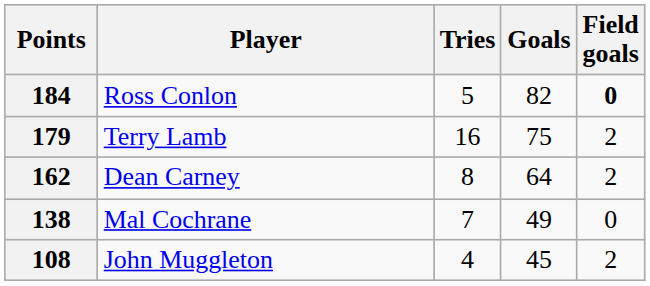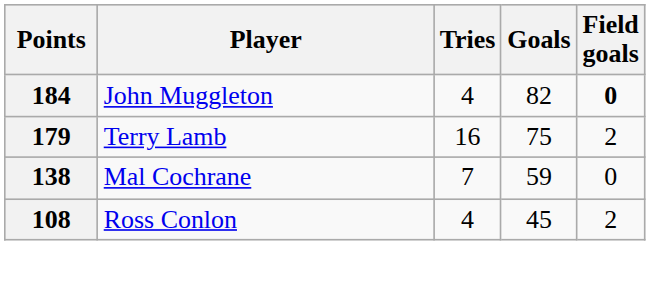 <table class="wikitable" style="text-align:left;">
 <tr>
 <th width=50>Points</th>
 <th width=200>Player</th>
 <th width=30>Tries</th>
 <th width=30>Goals</th>
 <th width=30>Field goals</th>
 </tr>
 <tr>
 <th>184</th>
-<td> <a href='#'>Ross Conlon</a></td>
-<td align=center>5</td>
+<td> <a href='#'>John Muggleton</a></td>
+<td align=center>4</td>
 <td align=center>82</td>
 <td align=center><strong>0</strong></td>
 </tr>
 <tr>
 <th>179</th>
 <td> <a href='#'>Terry Lamb</a></td>
 <td align=center>16</td>
 <td align=center>75</td>
 <td align=center>2</td>
 </tr>
 <tr>
-<th>162</th>
-<td> <a href='#'>Dean Carney</a></td>
-<td align=center>8</td>
-<td align=center>64</td>
-<td align=center>2</td>
-</tr>
-<tr>
 <th>138</th>
 <td> <a href='#'>Mal Cochrane</a></td>
 <td align=center>7</td>
-<td align=center>49</td>
+<td align=center>59</td>
 <td align=center>0</td>
 </tr>
 <tr>
 <th>108</th>
-<td> <a href='#'>John Muggleton</a></td>
+<td> <a href='#'>Ross Conlon</a></td>
 <td align=center>4</td>
 <td align=center>45</td>
 <td align=center>2</td>
 </tr>
 </table>
